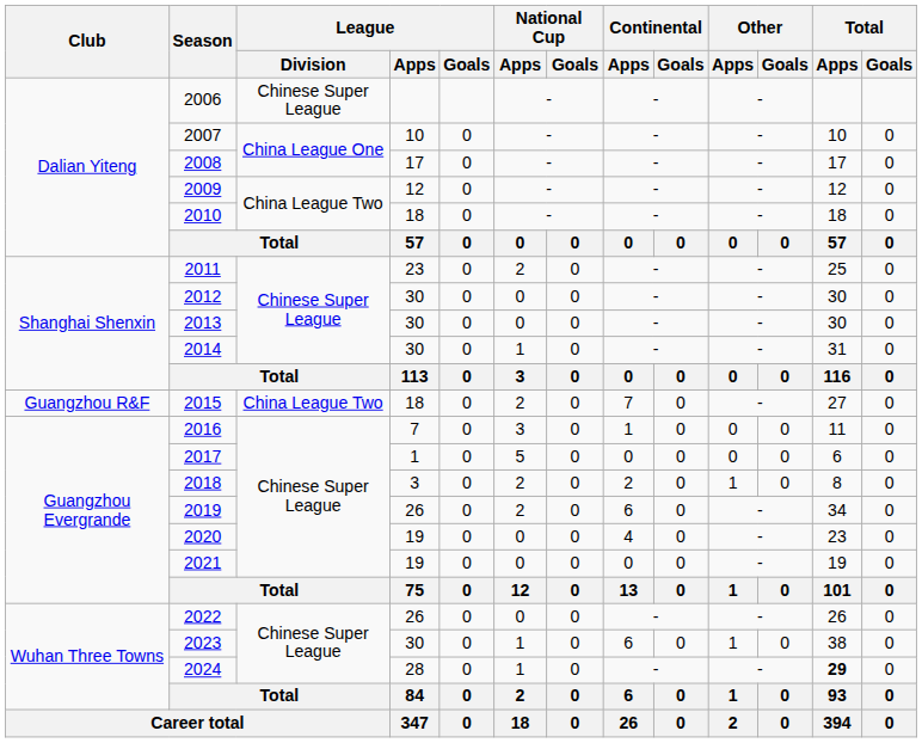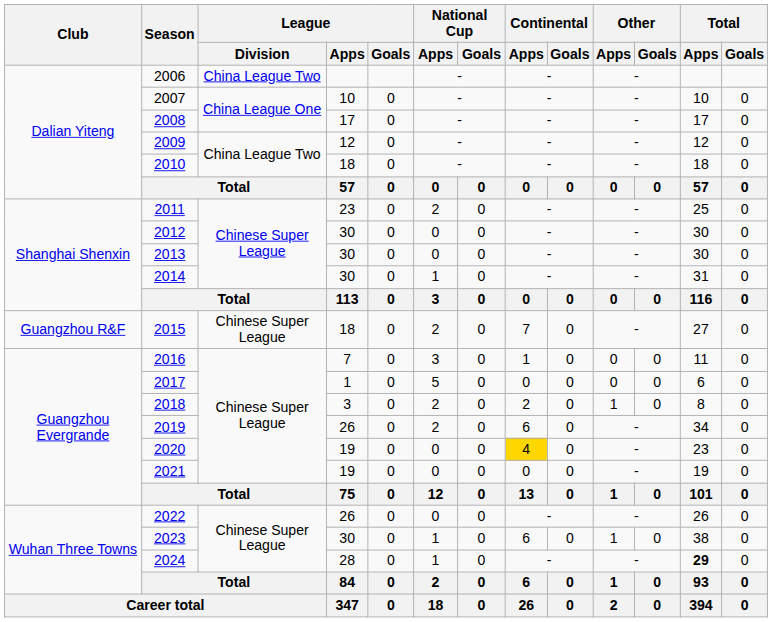 <table class="wikitable" style="text-align: center">
 <tr>
 <th rowspan="2">Club</th>
 <th rowspan="2">Season</th>
 <th colspan="3">League</th>
 <th colspan="2">National Cup</th>
 <th colspan="2">Continental</th>
 <th colspan="2">Other</th>
 <th colspan="2">Total</th>
 </tr>
 <tr>
 <th>Division</th>
 <th>Apps</th>
 <th>Goals</th>
 <th>Apps</th>
 <th>Goals</th>
 <th>Apps</th>
 <th>Goals</th>
 <th>Apps</th>
 <th>Goals</th>
 <th>Apps</th>
 <th>Goals</th>
 </tr>
 <tr>
 <td rowspan="6"><a href='#'>Dalian Yiteng</a></td>
 <td>2006</td>
-<td>Chinese Super League</td>
+<td><a href='#'>China League Two</a></td>
 <td></td>
 <td></td>
 <td colspan="2">-</td>
 <td colspan="2">-</td>
 <td colspan="2">-</td>
 <td></td>
 <td></td>
 </tr>
 <tr>
 <td>2007</td>
 <td rowspan="2"><a href='#'>China League One</a></td>
 <td>10</td>
 <td>0</td>
 <td colspan="2">-</td>
 <td colspan="2">-</td>
 <td colspan="2">-</td>
 <td>10</td>
 <td>0</td>
 </tr>
 <tr>
 <td><a href='#'>2008</a></td>
 <td>17</td>
 <td>0</td>
 <td colspan="2">-</td>
 <td colspan="2">-</td>
 <td colspan="2">-</td>
 <td>17</td>
 <td>0</td>
 </tr>
 <tr>
 <td><a href='#'>2009</a></td>
 <td rowspan="2">China League Two</td>
 <td>12</td>
 <td>0</td>
 <td colspan="2">-</td>
 <td colspan="2">-</td>
 <td colspan="2">-</td>
 <td>12</td>
 <td>0</td>
 </tr>
 <tr>
 <td><a href='#'>2010</a></td>
 <td>18</td>
 <td>0</td>
 <td colspan="2">-</td>
 <td colspan="2">-</td>
 <td colspan="2">-</td>
 <td>18</td>
 <td>0</td>
 </tr>
 <tr>
 <th colspan="2"><strong>Total</strong></th>
 <th>57</th>
 <th>0</th>
 <th>0</th>
 <th>0</th>
 <th>0</th>
 <th>0</th>
 <th>0</th>
 <th>0</th>
 <th>57</th>
 <th>0</th>
 </tr>
 <tr>
 <td rowspan="5"><a href='#'>Shanghai Shenxin</a></td>
 <td><a href='#'>2011</a></td>
 <td rowspan="4"><a href='#'>Chinese Super League</a></td>
 <td>23</td>
 <td>0</td>
 <td>2</td>
 <td>0</td>
 <td colspan="2">-</td>
 <td colspan="2">-</td>
 <td>25</td>
 <td>0</td>
 </tr>
 <tr>
 <td><a href='#'>2012</a></td>
 <td>30</td>
 <td>0</td>
 <td>0</td>
 <td>0</td>
 <td colspan="2">-</td>
 <td colspan="2">-</td>
 <td>30</td>
 <td>0</td>
 </tr>
 <tr>
 <td><a href='#'>2013</a></td>
 <td>30</td>
 <td>0</td>
 <td>0</td>
 <td>0</td>
 <td colspan="2">-</td>
 <td colspan="2">-</td>
 <td>30</td>
 <td>0</td>
 </tr>
 <tr>
 <td><a href='#'>2014</a></td>
 <td>30</td>
 <td>0</td>
 <td>1</td>
 <td>0</td>
 <td colspan="2">-</td>
 <td colspan="2">-</td>
 <td>31</td>
 <td>0</td>
 </tr>
 <tr>
 <th colspan="2"><strong>Total</strong></th>
 <th>113</th>
 <th>0</th>
 <th>3</th>
 <th>0</th>
 <th>0</th>
 <th>0</th>
 <th>0</th>
 <th>0</th>
 <th>116</th>
 <th>0</th>
 </tr>
 <tr>
 <td><a href='#'>Guangzhou R&F</a></td>
 <td><a href='#'>2015</a></td>
-<td><a href='#'>China League Two</a></td>
+<td>Chinese Super League</td>
 <td>18</td>
 <td>0</td>
 <td>2</td>
 <td>0</td>
 <td>7</td>
 <td>0</td>
 <td colspan="2">-</td>
 <td>27</td>
 <td>0</td>
 </tr>
 <tr>
 <td rowspan="7"><a href='#'>Guangzhou Evergrande</a></td>
 <td><a href='#'>2016</a></td>
 <td rowspan="6">Chinese Super League</td>
 <td>7</td>
 <td>0</td>
 <td>3</td>
 <td>0</td>
 <td>1</td>
 <td>0</td>
 <td>0</td>
 <td>0</td>
 <td>11</td>
 <td>0</td>
 </tr>
 <tr>
 <td><a href='#'>2017</a></td>
 <td>1</td>
 <td>0</td>
 <td>5</td>
 <td>0</td>
 <td>0</td>
 <td>0</td>
 <td>0</td>
 <td>0</td>
 <td>6</td>
 <td>0</td>
 </tr>
 <tr>
 <td><a href='#'>2018</a></td>
 <td>3</td>
 <td>0</td>
 <td>2</td>
 <td>0</td>
 <td>2</td>
 <td>0</td>
 <td>1</td>
 <td>0</td>
 <td>8</td>
 <td>0</td>
 </tr>
 <tr>
 <td><a href='#'>2019</a></td>
 <td>26</td>
 <td>0</td>
 <td>2</td>
 <td>0</td>
 <td>6</td>
 <td>0</td>
 <td colspan="2">-</td>
 <td>34</td>
 <td>0</td>
 </tr>
 <tr>
 <td><a href='#'>2020</a></td>
 <td>19</td>
 <td>0</td>
 <td>0</td>
 <td>0</td>
-<td>4</td>
+<td style="background: gold;">4</td>
 <td>0</td>
 <td colspan="2">-</td>
 <td>23</td>
 <td>0</td>
 </tr>
 <tr>
 <td><a href='#'>2021</a></td>
 <td>19</td>
 <td>0</td>
 <td>0</td>
 <td>0</td>
 <td>0</td>
 <td>0</td>
 <td colspan="2">-</td>
 <td>19</td>
 <td>0</td>
 </tr>
 <tr>
 <th colspan="2"><strong>Total</strong></th>
 <th>75</th>
 <th>0</th>
 <th>12</th>
 <th>0</th>
 <th>13</th>
 <th>0</th>
 <th>1</th>
 <th>0</th>
 <th>101</th>
 <th>0</th>
 </tr>
 <tr>
 <td rowspan="4"><a href='#'>Wuhan Three Towns</a></td>
 <td><a href='#'>2022</a></td>
 <td rowspan="3">Chinese Super League</td>
 <td>26</td>
 <td>0</td>
 <td>0</td>
 <td>0</td>
 <td colspan="2">-</td>
 <td colspan="2">-</td>
 <td>26</td>
 <td>0</td>
 </tr>
 <tr>
 <td><a href='#'>2023</a></td>
 <td>30</td>
 <td>0</td>
 <td>1</td>
 <td>0</td>
 <td>6</td>
 <td>0</td>
 <td>1</td>
 <td>0</td>
 <td>38</td>
 <td>0</td>
 </tr>
 <tr>
 <td><a href='#'>2024</a></td>
 <td>28</td>
 <td>0</td>
 <td>1</td>
 <td>0</td>
 <td colspan="2">-</td>
 <td colspan="2">-</td>
 <td><strong>29</strong></td>
 <td>0</td>
 </tr>
 <tr>
 <th colspan="2"><strong>Total</strong></th>
 <th>84</th>
 <th>0</th>
 <th>2</th>
 <th>0</th>
 <th>6</th>
 <th>0</th>
 <th>1</th>
 <th>0</th>
 <th>93</th>
 <th>0</th>
 </tr>
 <tr>
 <th colspan=3>Career total</th>
 <th>347</th>
 <th>0</th>
 <th>18</th>
 <th>0</th>
 <th>26</th>
 <th>0</th>
 <th>2</th>
 <th>0</th>
 <th>394</th>
 <th>0</th>
 </tr>
 </table>
